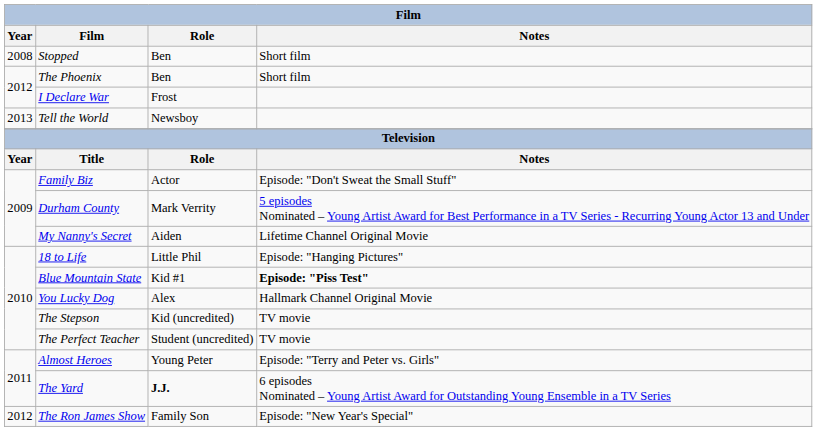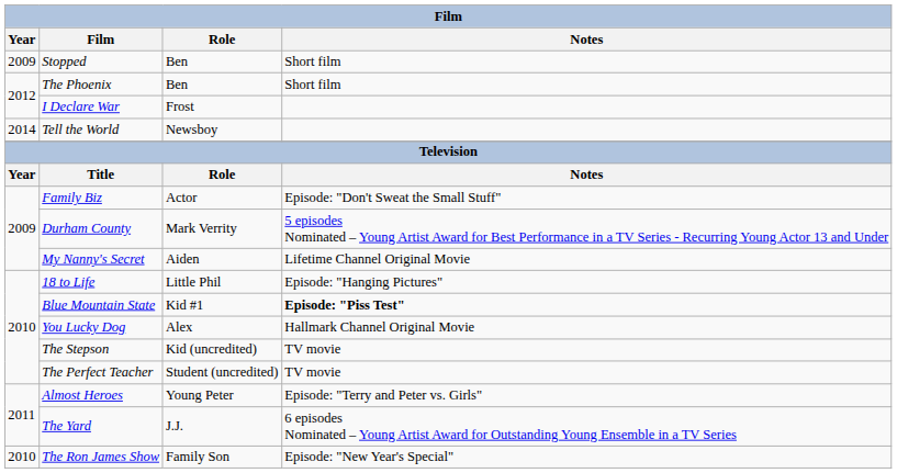 <table class="wikitable" style="font-size: 90%;">
 <tr>
 <th colspan="4" style="background: LightSteelBlue;">Film</th>
 </tr>
 <tr>
 <th>Year</th>
 <th>Film</th>
 <th>Role</th>
 <th>Notes</th>
 </tr>
 <tr>
-<td>2008</td>
+<td>2009</td>
 <td><em>Stopped</em></td>
 <td>Ben</td>
 <td>Short film</td>
 </tr>
 <tr>
 <td rowspan="2">2012</td>
 <td><em>The Phoenix</em></td>
 <td>Ben</td>
 <td>Short film</td>
 </tr>
 <tr>
 <td><em><a href='#'>I Declare War</a></em></td>
 <td>Frost</td>
 <td></td>
 </tr>
 <tr>
-<td>2013</td>
+<td>2014</td>
 <td><em>Tell the World</em></td>
 <td>Newsboy</td>
 <td></td>
 </tr>
 <tr>
 </tr>
 <tr>
 <th colspan="4" style="background: LightSteelBlue;">Television</th>
 </tr>
 <tr>
 <th>Year</th>
 <th>Title</th>
 <th>Role</th>
 <th>Notes</th>
 </tr>
 <tr>
 <td rowspan="3">2009</td>
 <td><em><a href='#'>Family Biz</a></em></td>
 <td>Actor</td>
 <td>Episode: "Don't Sweat the Small Stuff"</td>
 </tr>
 <tr>
 <td><em><a href='#'>Durham County</a></em></td>
 <td>Mark Verrity</td>
 <td><a href='#'>5 episodes</a><br>Nominated – <a href='#'>Young Artist Award for Best Performance in a TV Series - Recurring Young Actor 13 and Under</a></td>
 </tr>
 <tr>
 <td><em><a href='#'>My Nanny's Secret</a></em></td>
 <td>Aiden</td>
 <td>Lifetime Channel Original Movie</td>
 </tr>
 <tr>
 <td rowspan="5">2010</td>
 <td><em><a href='#'>18 to Life</a></em></td>
 <td>Little Phil</td>
 <td>Episode: "Hanging Pictures"</td>
 </tr>
 <tr>
 <td><em><a href='#'>Blue Mountain State</a></em></td>
 <td>Kid #1</td>
 <td><strong>Episode: "Piss Test"</strong></td>
 </tr>
 <tr>
 <td><em><a href='#'>You Lucky Dog</a></em></td>
 <td>Alex</td>
 <td>Hallmark Channel Original Movie</td>
 </tr>
 <tr>
 <td><em>The Stepson</em></td>
 <td>Kid (uncredited)</td>
 <td>TV movie</td>
 </tr>
 <tr>
 <td><em>The Perfect Teacher</em></td>
 <td>Student (uncredited)</td>
 <td>TV movie</td>
 </tr>
 <tr>
 <td rowspan="2">2011</td>
 <td><em><a href='#'>Almost Heroes</a></em></td>
 <td>Young Peter</td>
 <td>Episode: "Terry and Peter vs. Girls"</td>
 </tr>
 <tr>
 <td><em><a href='#'>The Yard</a></em></td>
-<td><strong>J.J.</strong></td>
+<td>J.J.</td>
 <td>6 episodes<br>Nominated – <a href='#'>Young Artist Award for Outstanding Young Ensemble in a TV Series</a></td>
 </tr>
 <tr>
-<td>2012</td>
+<td>2010</td>
 <td><em><a href='#'>The Ron James Show</a></em></td>
 <td>Family Son</td>
 <td>Episode: "New Year's Special"</td>
 </tr>
 </table>
